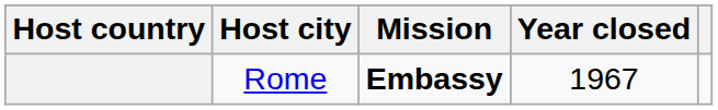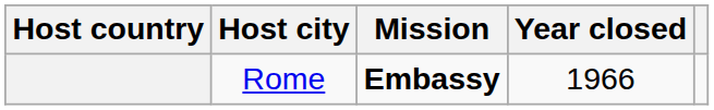 <table class="wikitable plainrowheaders" style="text-align:center;">
 <tr>
 <th scope="col">Host country</th>
 <th scope="col">Host city</th>
 <th scope="col">Mission</th>
 <th scope="col">Year closed</th>
 <th scope="col"></th>
 </tr>
 <tr>
 <th scope="row"></th>
 <td><a href='#'>Rome</a></td>
 <td><strong>Embassy</strong></td>
-<td>1967</td>
+<td>1966</td>
 <td></td>
 </tr>
 </table>
